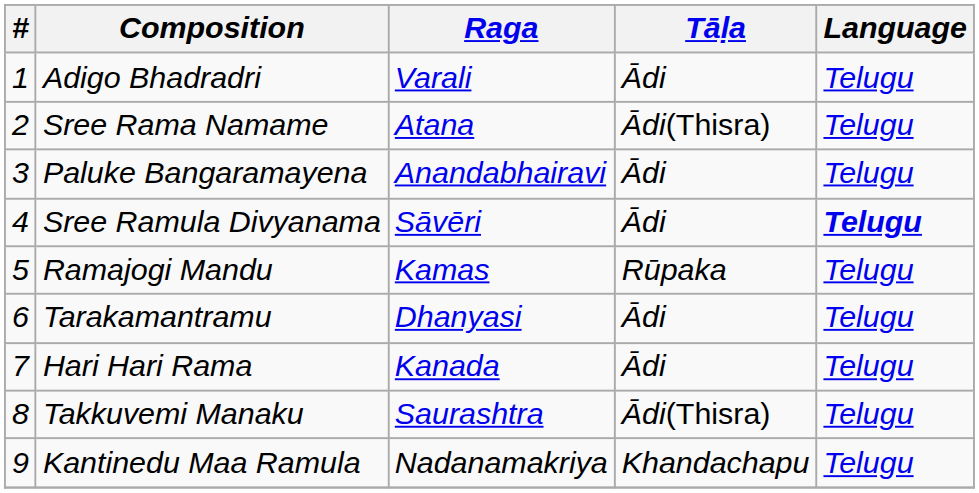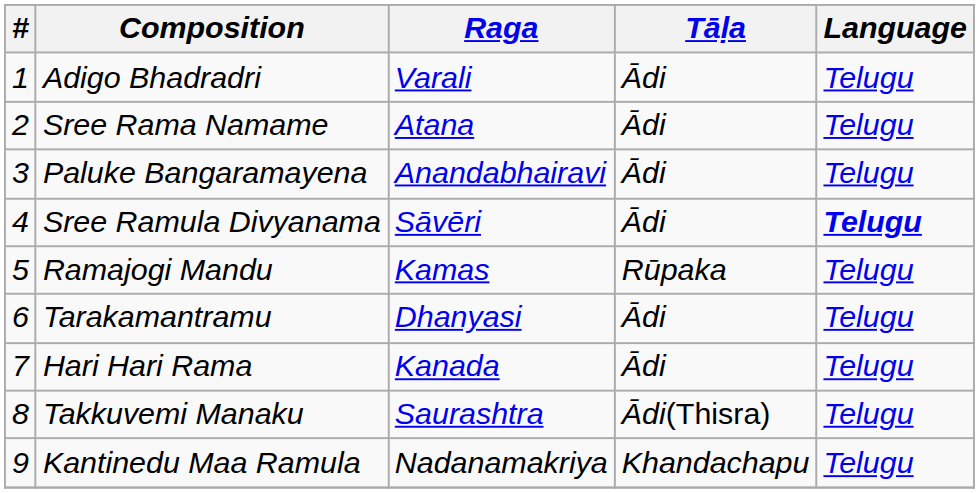 <table class="wikitable">
 <tr>
 <th><em>#</em></th>
 <th><em>Composition</em></th>
 <th><em><a href='#'>Raga</a></em></th>
 <th><em><a href='#'>Tāḷa</a></em></th>
 <th><em>Language</em></th>
 </tr>
 <tr>
 <td><em>1</em></td>
 <td><em>Adigo Bhadradri</em></td>
 <td><em><a href='#'>Varali</a></em></td>
 <td><em>Ādi</em></td>
 <td><em><a href='#'>Telugu</a></em></td>
 </tr>
 <tr>
 <td><em>2</em></td>
 <td><em>Sree Rama Namame</em></td>
 <td><em><a href='#'>Atana</a></em></td>
-<td><em>Ādi</em>(Thisra)</td>
+<td><em>Ādi</em></td>
 <td><em><a href='#'>Telugu</a></em></td>
 </tr>
 <tr>
 <td><em>3</em></td>
 <td><em>Paluke Bangaramayena</em></td>
 <td><em><a href='#'>Anandabhairavi</a></em></td>
 <td><em>Ādi</em></td>
 <td><em><a href='#'>Telugu</a></em></td>
 </tr>
 <tr>
 <td><em>4</em></td>
 <td><em>Sree Ramula Divyanama</em></td>
 <td><em><a href='#'>Sāvēri</a></em></td>
 <td><em>Ādi</em></td>
 <td><strong><em><a href='#'>Telugu</a></em></strong></td>
 </tr>
 <tr>
 <td><em>5</em></td>
 <td><em>Ramajogi Mandu</em></td>
 <td><em><a href='#'>Kamas</a></em></td>
 <td><em>Rūpaka</em></td>
 <td><em><a href='#'>Telugu</a></em></td>
 </tr>
 <tr>
 <td><em>6</em></td>
 <td><em>Tarakamantramu</em></td>
 <td><em><a href='#'>Dhanyasi</a></em></td>
 <td><em>Ādi</em></td>
 <td><em><a href='#'>Telugu</a></em></td>
 </tr>
 <tr>
 <td><em>7</em></td>
 <td><em>Hari Hari Rama</em></td>
 <td><em><a href='#'>Kanada</a></em></td>
 <td><em>Ādi</em></td>
 <td><em><a href='#'>Telugu</a></em></td>
 </tr>
 <tr>
 <td><em>8</em></td>
 <td><em>Takkuvemi Manaku</em></td>
 <td><em><a href='#'>Saurashtra</a></em></td>
 <td><em>Ādi</em>(Thisra)</td>
 <td><em><a href='#'>Telugu</a></em></td>
 </tr>
 <tr>
 <td><em>9</em></td>
 <td><em>Kantinedu Maa Ramula</em></td>
 <td><em>Nadanamakriya</em></td>
 <td><em>Khandachapu</em></td>
 <td><em><a href='#'>Telugu</a></em></td>
 </tr>
 <tr>
 </tr>
 </table>
